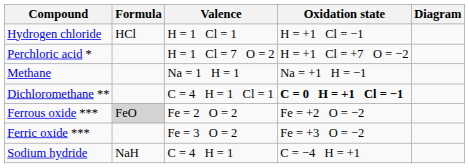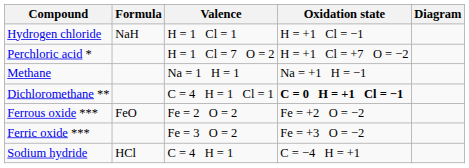 <table class="wikitable">
 <tr>
 <th>Compound</th>
 <th>Formula</th>
 <th>Valence</th>
 <th>Oxidation state</th>
 <th>Diagram</th>
 </tr>
 <tr>
 <td><a href='#'>Hydrogen chloride</a></td>
-<td>HCl</td>
+<td>NaH</td>
 <td>H = 1   Cl = 1</td>
 <td>H = +1   Cl = −1</td>
 <td></td>
 </tr>
 <tr>
 <td><a href='#'>Perchloric acid</a> *</td>
 <td></td>
 <td>H = 1   Cl = 7   O = 2</td>
 <td>H = +1   Cl = +7   O = −2</td>
 <td></td>
 </tr>
 <tr>
 <td><a href='#'>Methane</a></td>
 <td></td>
 <td>Na = 1   H = 1</td>
 <td>Na = +1   H = −1</td>
 <td></td>
 </tr>
 <tr>
 <td><a href='#'>Dichloromethane</a> **</td>
 <td></td>
 <td>C = 4   H = 1   Cl = 1</td>
 <td><strong>C = 0   H = +1   Cl = −1</strong></td>
 <td></td>
 </tr>
 <tr>
 <td><a href='#'>Ferrous oxide</a> ***</td>
-<td style="background: lightgrey;">FeO</td>
+<td>FeO</td>
 <td>Fe = 2   O = 2</td>
 <td>Fe = +2   O = −2</td>
 <td></td>
 </tr>
 <tr>
 <td><a href='#'>Ferric oxide</a> ***</td>
 <td></td>
 <td>Fe = 3   O = 2</td>
 <td>Fe = +3   O = −2</td>
 <td></td>
 </tr>
 <tr>
 <td><a href='#'>Sodium hydride</a></td>
-<td>NaH</td>
+<td>HCl</td>
 <td>C = 4   H = 1</td>
 <td>C = −4   H = +1</td>
 <td></td>
 </tr>
 </table>
